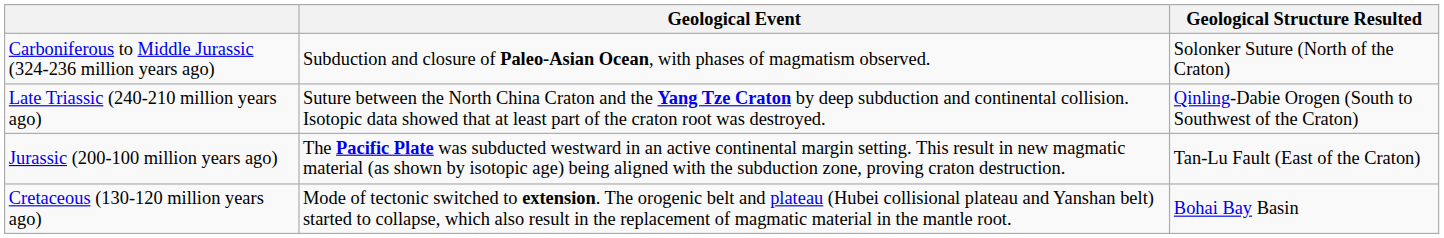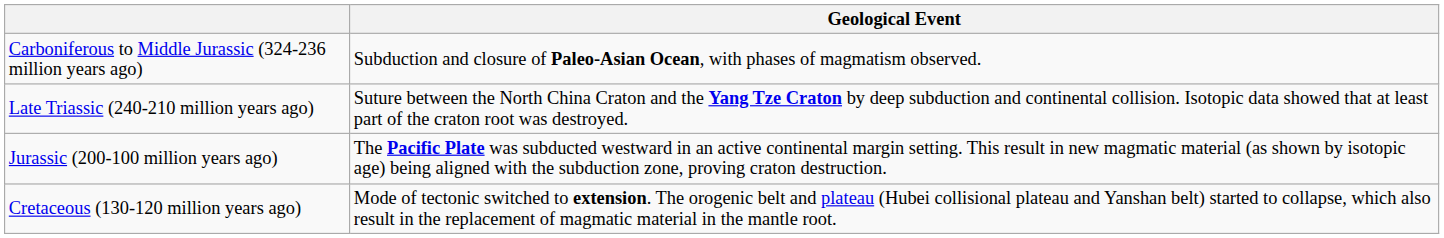 <table class="wikitable">
 <tr>
 <th></th>
 <th>Geological Event</th>
-<th>Geological Structure Resulted</th>
 </tr>
 <tr>
 <td><a href='#'>Carboniferous</a> to <a href='#'>Middle Jurassic</a> (324-236 million years ago)</td>
 <td>Subduction and closure of <strong>Paleo-Asian Ocean</strong>, with phases of magmatism observed.</td>
-<td>Solonker Suture (North of the Craton)</td>
 </tr>
 <tr>
 <td><a href='#'>Late Triassic</a> (240-210 million years ago)</td>
 <td>Suture between the North China Craton and the <a href='#'><strong>Yang Tze Craton</strong></a>  by deep subduction and continental collision. Isotopic data showed that at least part of the craton root was destroyed.</td>
-<td><a href='#'>Qinling</a>-Dabie Orogen (South to Southwest of the Craton)</td>
 </tr>
 <tr>
 <td><a href='#'>Jurassic</a> (200-100 million years ago)</td>
 <td>The <strong><a href='#'>Pacific Plate</a></strong> was subducted westward in an active continental margin setting. This result in new magmatic material (as shown by isotopic age) being aligned with the subduction zone, proving craton destruction.</td>
-<td>Tan-Lu Fault (East of the Craton)</td>
 </tr>
 <tr>
 <td><a href='#'>Cretaceous</a> (130-120 million years ago)</td>
 <td>Mode of tectonic switched to <strong>extension</strong>. The orogenic belt and <a href='#'>plateau</a> (Hubei collisional plateau and Yanshan belt) started to collapse, which also result in the replacement of magmatic material in the mantle root.</td>
-<td><a href='#'>Bohai Bay</a> Basin</td>
 </tr>
 </table>
